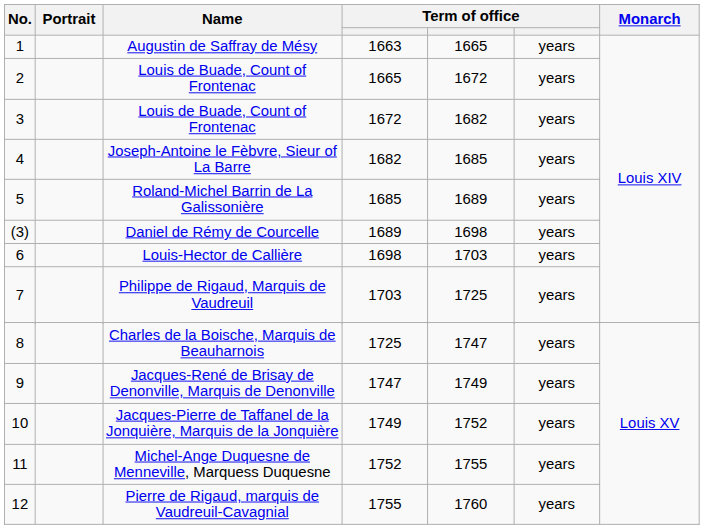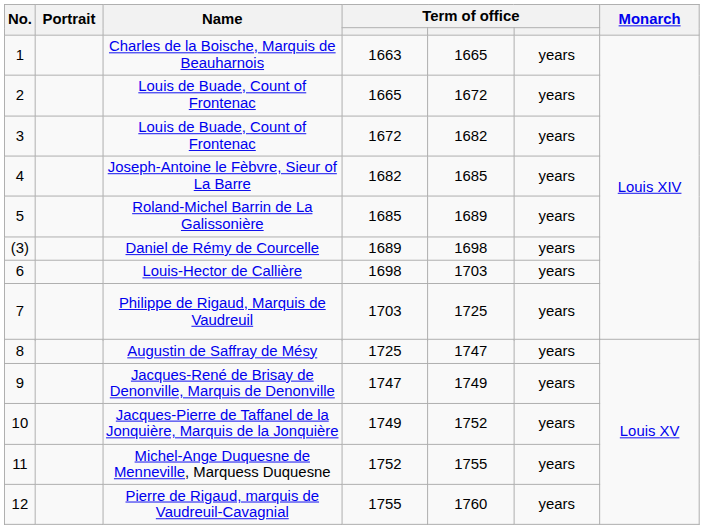 <table class="wikitable sortable sticky-header-multi" style="text-align:center; border:1px #aaf solid;">
 <tr>
 <th rowspan="2">No.</th>
 <th rowspan="2" width="65">Portrait</th>
 <th rowspan="2" width="250">Name<br></th>
 <th colspan="3">Term of office</th>
 <th rowspan="2" width="100"><a href='#'>Monarch</a><br></th>
 </tr>
 <tr>
 <th width="85"></th>
 <th width="85"></th>
 <th width="85"></th>
 </tr>
 <tr>
 <td>1</td>
 <td></td>
-<td><a href='#'>Augustin de Saffray de Mésy</a><br></td>
+<td><a href='#'>Charles de la Boische, Marquis de Beauharnois</a><br></td>
 <td>1663</td>
 <td>1665</td>
 <td> years</td>
 <td rowspan="8"><a href='#'>Louis XIV</a><br></td>
 </tr>
 <tr>
 <td>2</td>
 <td></td>
 <td><a href='#'>Louis de Buade, Count of Frontenac</a><br></td>
 <td>1665</td>
 <td>1672</td>
 <td> years</td>
 </tr>
 <tr>
 <td>3</td>
 <td></td>
 <td><a href='#'>Louis de Buade, Count of Frontenac</a><br></td>
 <td>1672</td>
 <td>1682</td>
 <td> years</td>
 </tr>
 <tr>
 <td>4</td>
 <td></td>
 <td><a href='#'>Joseph-Antoine le Fèbvre, Sieur of La Barre</a><br></td>
 <td>1682</td>
 <td>1685</td>
 <td> years</td>
 </tr>
 <tr>
 <td>5</td>
 <td></td>
 <td><a href='#'>Roland-Michel Barrin de La Galissonière</a><br></td>
 <td>1685</td>
 <td>1689</td>
 <td> years</td>
 </tr>
 <tr>
 <td>(3)</td>
 <td></td>
 <td><a href='#'>Daniel de Rémy de Courcelle</a><br></td>
 <td>1689</td>
 <td>1698</td>
 <td> years</td>
 </tr>
 <tr>
 <td>6</td>
 <td></td>
 <td><a href='#'>Louis-Hector de Callière</a><br></td>
 <td>1698</td>
 <td>1703</td>
 <td> years</td>
 </tr>
 <tr style="height:60px;">
 <td rowspan="2">7</td>
 <td rowspan="2"></td>
 <td rowspan="2"><a href='#'>Philippe de Rigaud, Marquis de Vaudreuil</a><br></td>
 <td rowspan="2">1703</td>
 <td rowspan="2">1725</td>
 <td rowspan="2"> years</td>
 </tr>
 <tr>
 <td rowspan="6"><a href='#'>Louis XV</a><br></td>
 </tr>
 <tr>
 <td>8</td>
 <td></td>
-<td><a href='#'>Charles de la Boische, Marquis de Beauharnois</a><br></td>
+<td><a href='#'>Augustin de Saffray de Mésy</a><br></td>
 <td>1725</td>
 <td>1747</td>
 <td> years</td>
 </tr>
 <tr>
 <td>9</td>
 <td></td>
 <td><a href='#'>Jacques-René de Brisay de Denonville, Marquis de Denonville</a><br></td>
 <td>1747</td>
 <td>1749</td>
 <td> years</td>
 </tr>
 <tr>
 <td>10</td>
 <td></td>
 <td><a href='#'>Jacques-Pierre de Taffanel de la Jonquière, Marquis de la Jonquière</a><br></td>
 <td>1749</td>
 <td>1752</td>
 <td> years</td>
 </tr>
 <tr>
 <td>11</td>
 <td></td>
 <td><a href='#'>Michel-Ange Duquesne de Menneville</a>, Marquess Duquesne<br></td>
 <td>1752</td>
 <td>1755</td>
 <td> years</td>
 </tr>
 <tr>
 <td>12</td>
 <td></td>
 <td><a href='#'>Pierre de Rigaud, marquis de Vaudreuil-Cavagnial</a><br></td>
 <td>1755</td>
 <td>1760</td>
 <td> years</td>
 </tr>
 </table>
